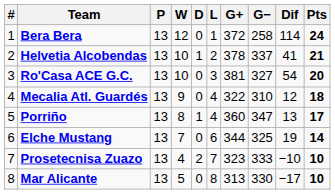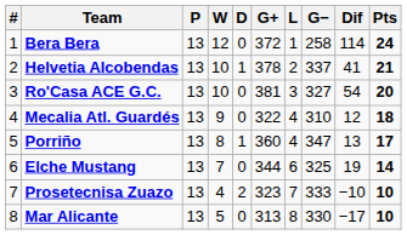 <table class="wikitable sortable" style="text-align: center;">
 <tr>
 <th align="center">#</th>
 <th align="center">Team</th>
 <th align="center">P</th>
 <th align="center">W</th>
 <th align="center">D</th>
+<th align="center">G+</th>
 <th align="center">L</th>
-<th align="center">G+</th>
 <th align="center">G−</th>
 <th align="center">Dif</th>
 <th align="center">Pts</th>
 </tr>
 <tr>
 <td>1</td>
 <td align="left"><strong><a href='#'>Bera Bera</a></strong></td>
 <td>13</td>
 <td>12</td>
 <td>0</td>
+<td>372</td>
 <td>1</td>
-<td>372</td>
 <td>258</td>
 <td>114</td>
 <td><strong>24</strong></td>
 </tr>
 <tr>
 <td>2</td>
 <td align="left"><strong><a href='#'>Helvetia Alcobendas</a></strong></td>
 <td>13</td>
 <td>10</td>
 <td>1</td>
+<td>378</td>
 <td>2</td>
-<td>378</td>
 <td>337</td>
 <td>41</td>
 <td><strong>21</strong></td>
 </tr>
 <tr>
 <td>3</td>
 <td align="left"><strong><a href='#'>Ro'Casa ACE G.C.</a></strong></td>
 <td>13</td>
 <td>10</td>
 <td>0</td>
+<td>381</td>
 <td>3</td>
-<td>381</td>
 <td>327</td>
 <td>54</td>
 <td><strong>20</strong></td>
 </tr>
 <tr>
 <td>4</td>
 <td align="left"><strong><a href='#'>Mecalia Atl. Guardés</a></strong></td>
 <td>13</td>
 <td>9</td>
 <td>0</td>
+<td>322</td>
 <td>4</td>
-<td>322</td>
 <td>310</td>
 <td>12</td>
 <td><strong>18</strong></td>
 </tr>
 <tr>
 <td>5</td>
 <td align="left"><strong><a href='#'>Porriño</a></strong></td>
 <td>13</td>
 <td>8</td>
 <td>1</td>
+<td>360</td>
 <td>4</td>
-<td>360</td>
 <td>347</td>
 <td>13</td>
 <td><strong>17</strong></td>
 </tr>
 <tr>
 <td>6</td>
 <td align="left"><strong><a href='#'>Elche Mustang</a></strong></td>
 <td>13</td>
 <td>7</td>
 <td>0</td>
+<td>344</td>
 <td>6</td>
-<td>344</td>
 <td>325</td>
 <td>19</td>
 <td><strong>14</strong></td>
 </tr>
 <tr>
 <td>7</td>
 <td align="left"><strong><a href='#'>Prosetecnisa Zuazo</a></strong></td>
 <td>13</td>
 <td>4</td>
 <td>2</td>
+<td>323</td>
 <td>7</td>
-<td>323</td>
 <td>333</td>
 <td>−10</td>
 <td><strong>10</strong></td>
 </tr>
 <tr>
 <td>8</td>
 <td align="left"><strong><a href='#'>Mar Alicante</a></strong></td>
 <td>13</td>
 <td>5</td>
 <td>0</td>
+<td>313</td>
 <td>8</td>
-<td>313</td>
 <td>330</td>
 <td>−17</td>
 <td><strong>10</strong></td>
 </tr>
 </table>
